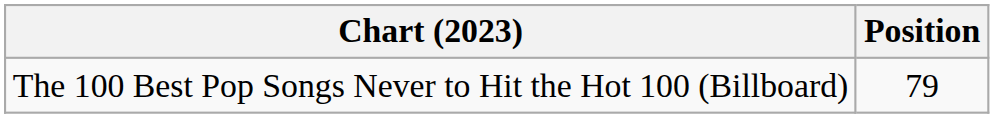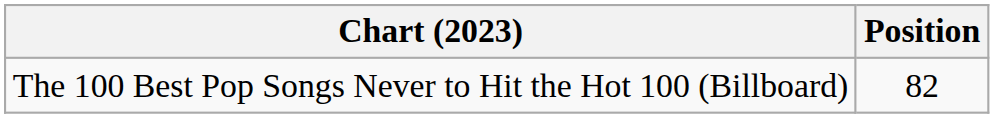 <table class="wikitable plainrowheaders" style="text-align:center">
 <tr>
 <th>Chart (2023)</th>
 <th>Position</th>
 </tr>
 <tr>
 <td>The 100 Best Pop Songs Never to Hit the Hot 100 (Billboard)</td>
-<td>79</td>
+<td>82</td>
 </tr>
 </table>
